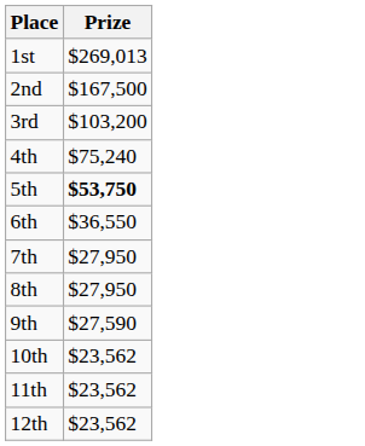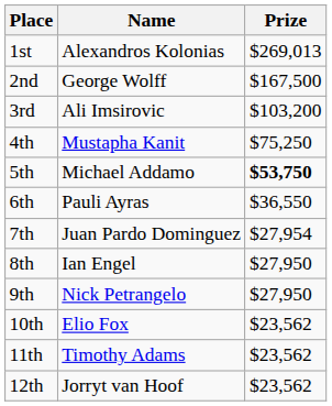 <table class="wikitable">
 <tr>
 <th>Place</th>
+<th>Name</th>
 <th>Prize</th>
 </tr>
 <tr>
 <td>1st</td>
+<td> Alexandros Kolonias</td>
 <td>$269,013</td>
 </tr>
 <tr>
 <td>2nd</td>
+<td> George Wolff</td>
 <td>$167,500</td>
 </tr>
 <tr>
 <td>3rd</td>
+<td> Ali Imsirovic</td>
 <td>$103,200</td>
 </tr>
 <tr>
 <td>4th</td>
-<td>$75,240</td>
+<td> <a href='#'>Mustapha Kanit</a></td>
+<td>$75,250</td>
 </tr>
 <tr>
 <td>5th</td>
+<td> Michael Addamo</td>
 <td><strong>$53,750</strong></td>
 </tr>
 <tr>
 <td>6th</td>
+<td> Pauli Ayras</td>
 <td>$36,550</td>
 </tr>
 <tr>
 <td>7th</td>
-<td>$27,950</td>
+<td> Juan Pardo Dominguez</td>
+<td>$27,954</td>
 </tr>
 <tr>
 <td>8th</td>
+<td>Ian Engel</td>
 <td>$27,950</td>
 </tr>
 <tr>
 <td>9th</td>
-<td>$27,590</td>
+<td> <a href='#'>Nick Petrangelo</a></td>
+<td>$27,950</td>
 </tr>
 <tr>
 <td>10th</td>
+<td> <a href='#'>Elio Fox</a></td>
 <td>$23,562</td>
 </tr>
 <tr>
 <td>11th</td>
+<td> <a href='#'>Timothy Adams</a></td>
 <td>$23,562</td>
 </tr>
 <tr>
 <td>12th</td>
+<td> Jorryt van Hoof</td>
 <td>$23,562</td>
 </tr>
 </table>
